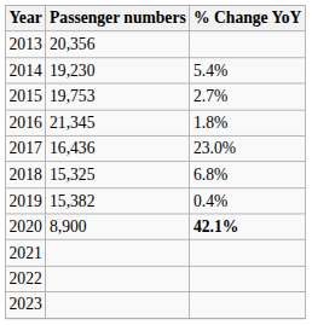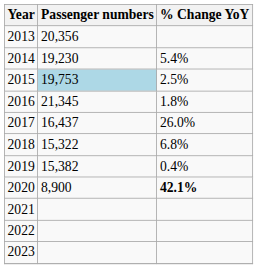 <table class="wikitable sortable">
 <tr>
 <th>Year</th>
 <th>Passenger numbers</th>
 <th>% Change YoY</th>
 </tr>
 <tr>
 <td>2013</td>
 <td>20,356</td>
 <td></td>
 </tr>
 <tr>
 <td>2014</td>
 <td>19,230</td>
 <td> 5.4%</td>
 </tr>
 <tr>
 <td>2015</td>
-<td>19,753</td>
-<td> 2.7%</td>
+<td style="background: lightblue;">19,753</td>
+<td> 2.5%</td>
 </tr>
 <tr>
 <td>2016</td>
 <td>21,345</td>
 <td> 1.8%</td>
 </tr>
 <tr>
 <td>2017</td>
-<td>16,436</td>
-<td> 23.0%</td>
+<td>16,437</td>
+<td> 26.0%</td>
 </tr>
 <tr>
 <td>2018</td>
-<td>15,325</td>
+<td>15,322</td>
 <td> 6.8%</td>
 </tr>
 <tr>
 <td>2019</td>
 <td>15,382</td>
 <td> 0.4%</td>
 </tr>
 <tr>
 <td>2020</td>
 <td>8,900</td>
 <td><strong> 42.1%</strong></td>
 </tr>
 <tr>
 <td>2021</td>
 <td></td>
 <td></td>
 </tr>
 <tr>
 <td>2022</td>
 <td></td>
 <td></td>
 </tr>
 <tr>
 <td>2023</td>
 <td></td>
 <td></td>
 </tr>
 <tr class="sortbottom">
 </tr>
 </table>
